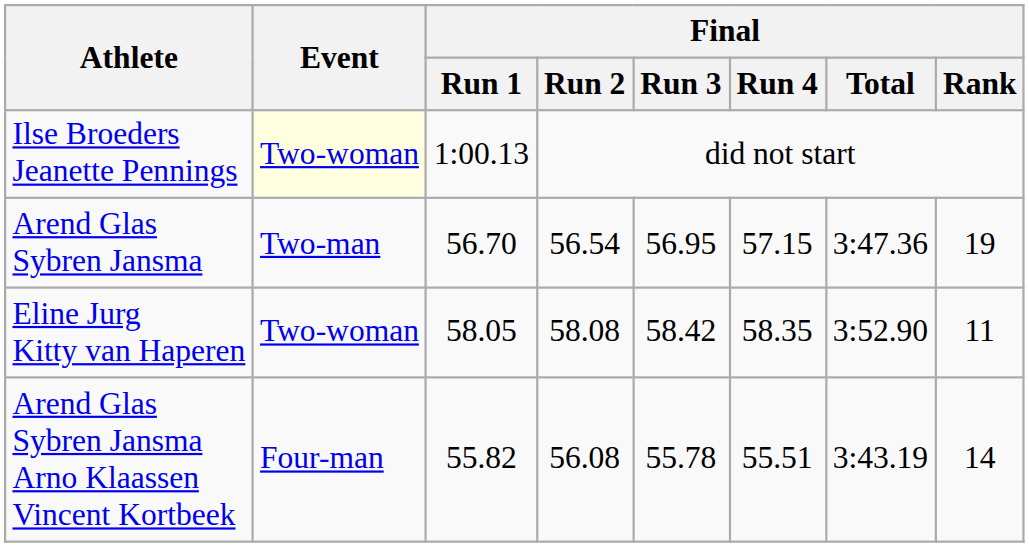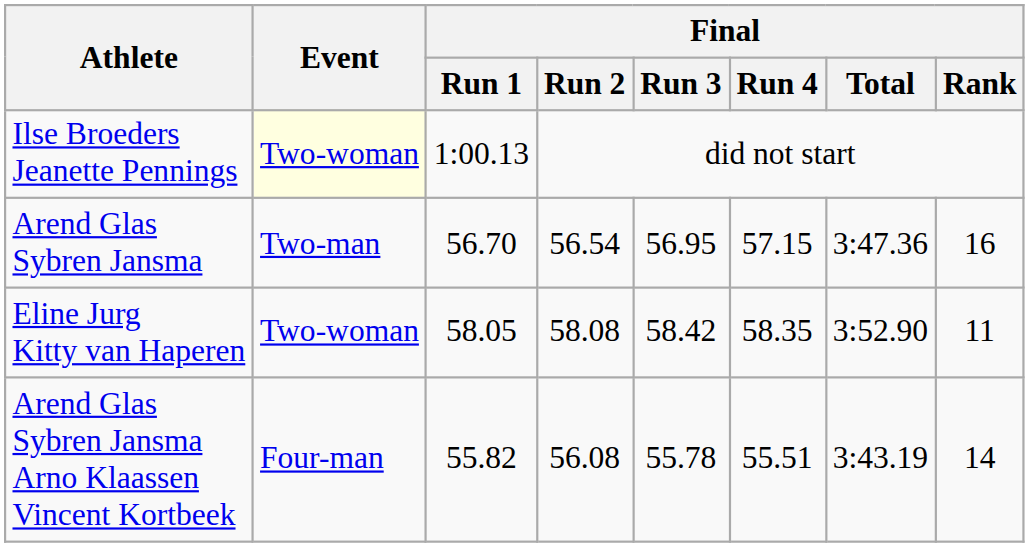 <table class="wikitable" style="font-size:90%">
 <tr>
 <th rowspan="2">Athlete</th>
 <th rowspan="2">Event</th>
 <th colspan="6">Final</th>
 </tr>
 <tr>
 <th>Run 1</th>
 <th>Run 2</th>
 <th>Run 3</th>
 <th>Run 4</th>
 <th>Total</th>
 <th>Rank</th>
 </tr>
 <tr>
 <td><a href='#'>Ilse Broeders</a><br><a href='#'>Jeanette Pennings</a></td>
 <td style="background: lightyellow;"><a href='#'>Two-woman</a></td>
 <td align="center">1:00.13</td>
 <td colspan=5 align="center">did not start</td>
 </tr>
 <tr>
 <td><a href='#'>Arend Glas</a><br><a href='#'>Sybren Jansma</a></td>
 <td><a href='#'>Two-man</a></td>
 <td align="center">56.70</td>
 <td align="center">56.54</td>
 <td align="center">56.95</td>
 <td align="center">57.15</td>
 <td align="center">3:47.36</td>
-<td align="center">19</td>
+<td align="center">16</td>
 </tr>
 <tr>
 <td><a href='#'>Eline Jurg</a> <br><a href='#'>Kitty van Haperen</a></td>
 <td><a href='#'>Two-woman</a></td>
 <td align="center">58.05</td>
 <td align="center">58.08</td>
 <td align="center">58.42</td>
 <td align="center">58.35</td>
 <td align="center">3:52.90</td>
 <td align="center">11</td>
 </tr>
 <tr>
 <td><a href='#'>Arend Glas</a><br><a href='#'>Sybren Jansma</a><br><a href='#'>Arno Klaassen</a><br><a href='#'>Vincent Kortbeek</a></td>
 <td><a href='#'>Four-man</a></td>
 <td align="center">55.82</td>
 <td align="center">56.08</td>
 <td align="center">55.78</td>
 <td align="center">55.51</td>
 <td align="center">3:43.19</td>
 <td align="center">14</td>
 </tr>
 </table>
